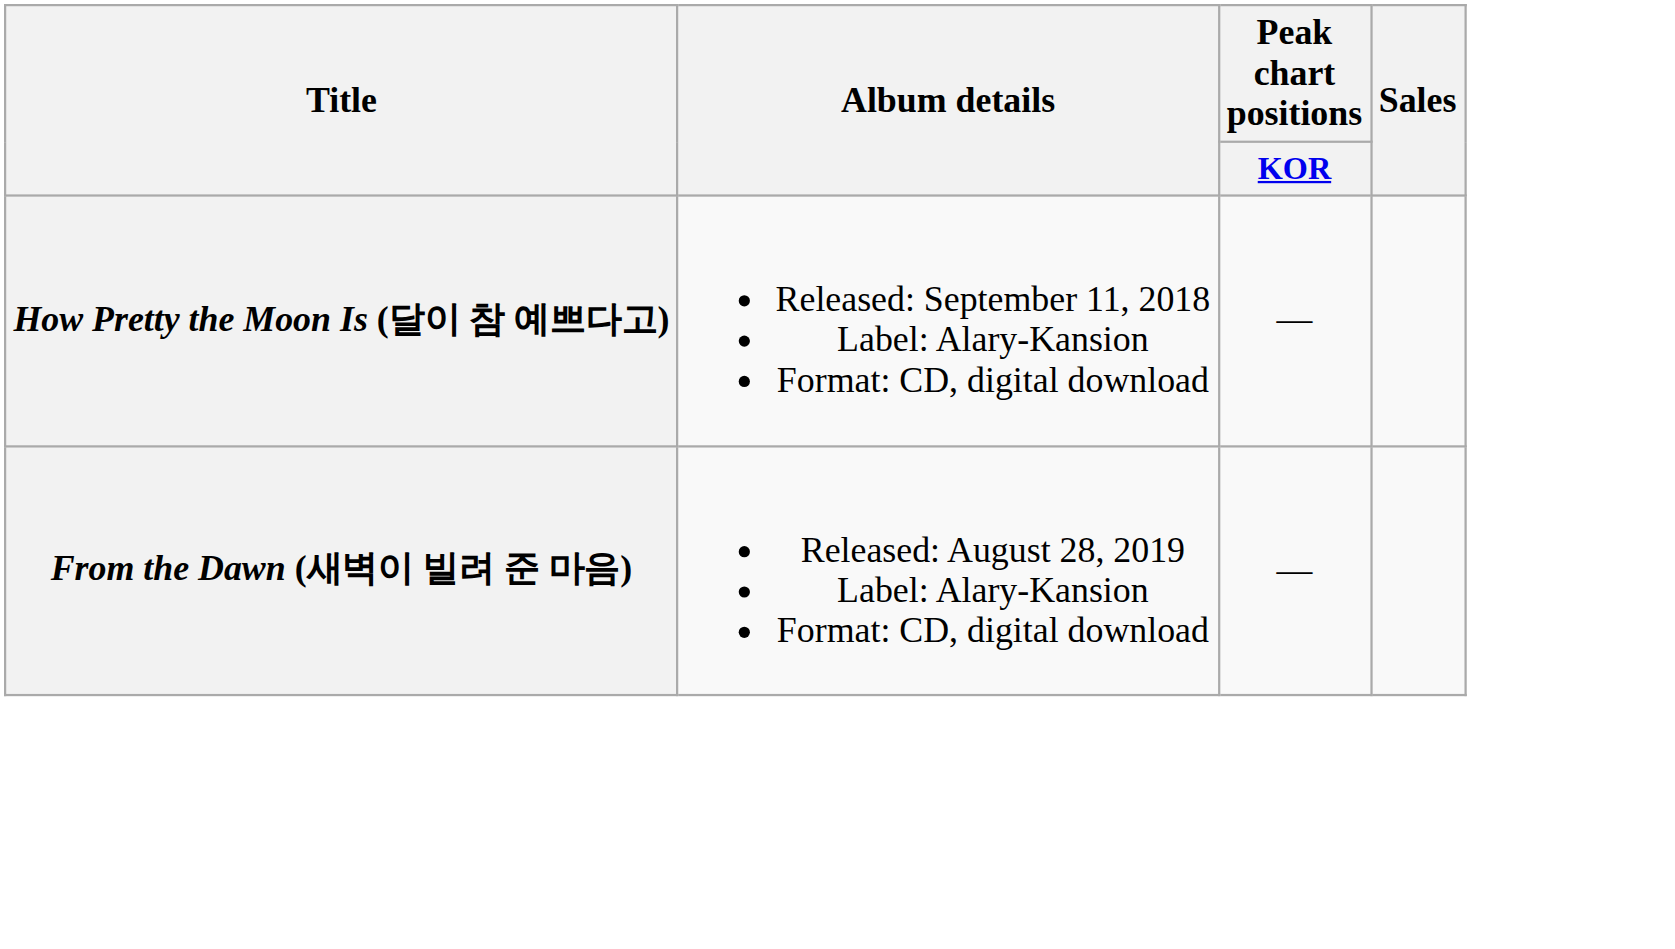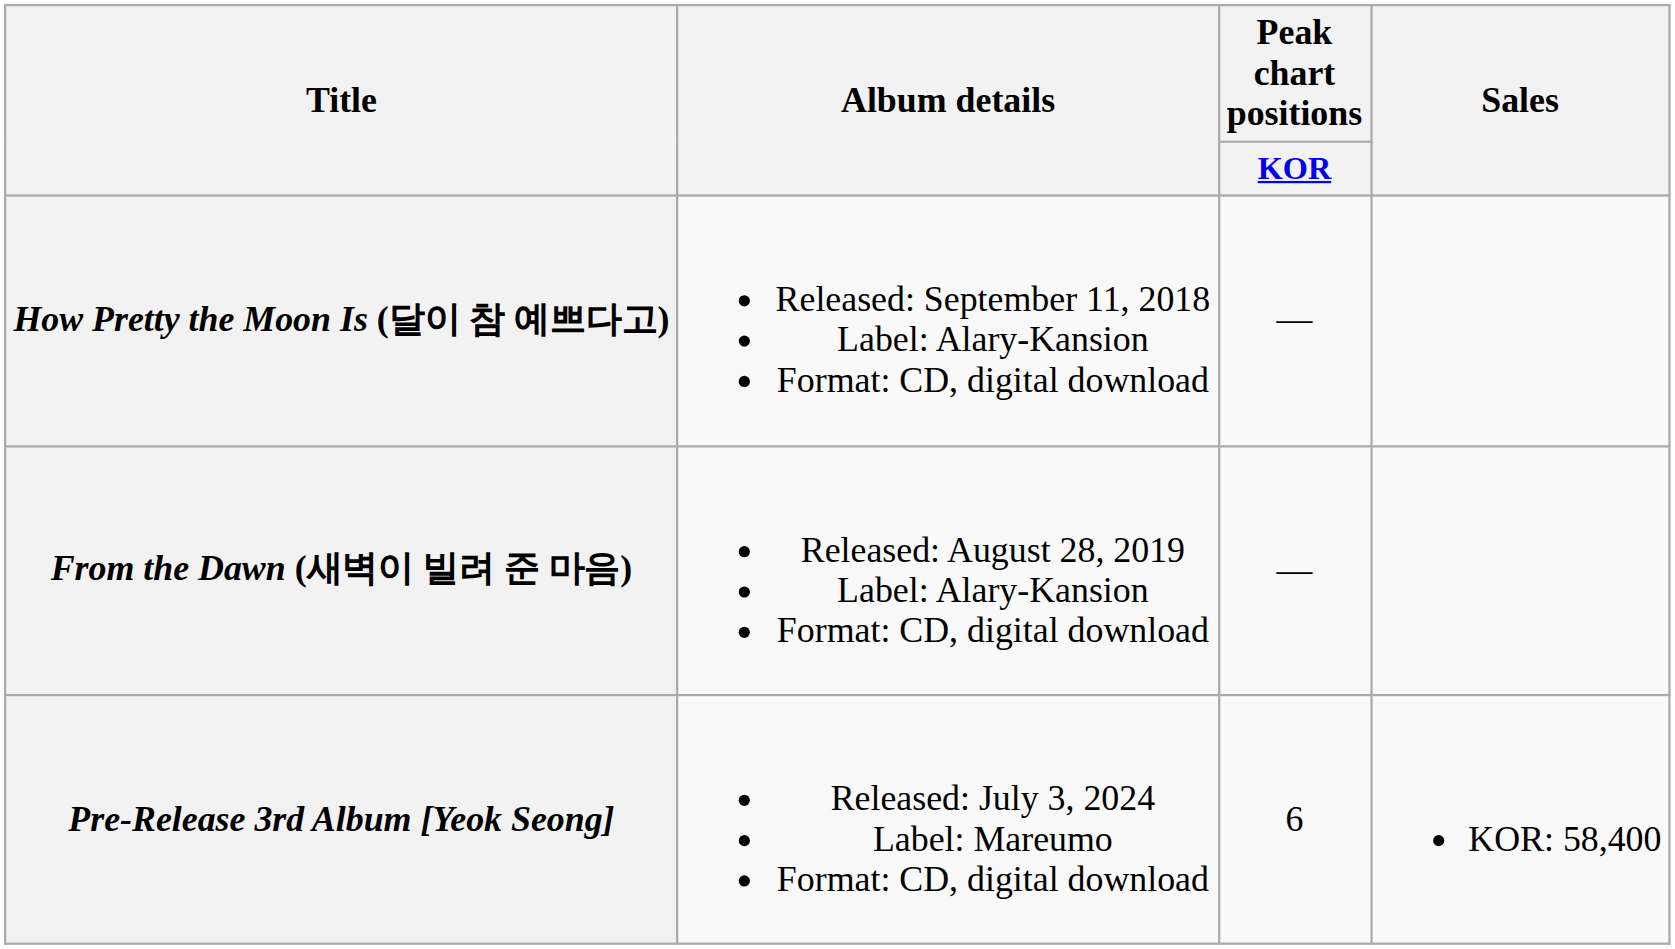 <table class="wikitable plainrowheaders" style="text-align:center;">
 <tr>
 <th rowspan="2" scope="col">Title</th>
 <th rowspan="2" scope="col">Album details</th>
 <th scope="col">Peak chart positions</th>
 <th rowspan="2" scope="col">Sales</th>
 </tr>
 <tr>
 <th scope="col" style="width:2.5em;font-size:90%;"><a href='#'>KOR</a><br></th>
 </tr>
 <tr>
 <th scope="row"><em>How Pretty the Moon Is</em> (달이 참 예쁘다고)</th>
 <td><br><ul><li>Released: September 11, 2018</li><li>Label: Alary-Kansion</li><li>Format: CD, digital download</li></ul></td>
 <td>—</td>
 <td></td>
 </tr>
 <tr>
 <th scope="row"><em>From the Dawn</em> (새벽이 빌려 준 마음)</th>
 <td><br><ul><li>Released: August 28, 2019</li><li>Label: Alary-Kansion</li><li>Format: CD, digital download</li></ul></td>
 <td>—</td>
 <td></td>
 </tr>
+<tr>
+<th scope="row"><em>Pre-Release 3rd Album [Yeok Seong]</em></th>
+<td><br><ul><li>Released: July 3, 2024</li><li>Label: Mareumo</li><li>Format: CD, digital download</li></ul></td>
+<td>6</td>
+<td><br><ul><li>KOR: 58,400</li></ul></td>
+</tr>
 </table>
